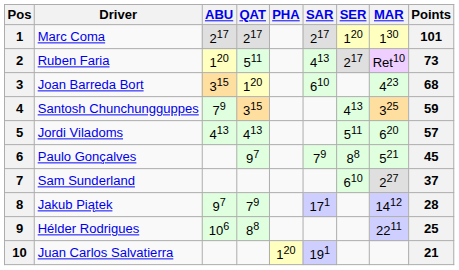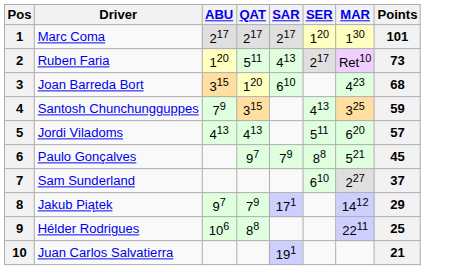 <table class="wikitable" style="font-size: 85%; text-align: center;">
 <tr valign="top">
 <th valign="middle">Pos</th>
 <th valign="middle">Driver</th>
 <th><a href='#'>ABU</a><br></th>
 <th><a href='#'>QAT</a><br></th>
-<th><a href='#'>PHA</a><br></th>
 <th><a href='#'>SAR</a><br></th>
 <th><a href='#'>SER</a><br></th>
 <th><a href='#'>MAR</a><br></th>
 <th valign="middle">Points</th>
 </tr>
 <tr>
 <th>1</th>
 <td align=left> <a href='#'>Marc Coma</a></td>
 <td style="background:#dfdfdf;">2<sup>17</sup></td>
 <td style="background:#dfdfdf;">2<sup>17</sup></td>
-<td></td>
 <td style="background:#dfdfdf;">2<sup>17</sup></td>
 <td style="background:#ffffbf;">1<sup>20</sup></td>
 <td style="background:#ffffbf;">1<sup>30</sup></td>
 <th>101</th>
 </tr>
 <tr>
 <th>2</th>
 <td align=left> <a href='#'>Ruben Faria</a></td>
 <td style="background:#ffffbf;">1<sup>20</sup></td>
 <td style="background:#dfffdf;">5<sup>11</sup></td>
-<td></td>
 <td style="background:#dfffdf;">4<sup>13</sup></td>
 <td style="background:#dfdfdf;">2<sup>17</sup></td>
 <td style="background:#efcfff;">Ret<sup>10</sup></td>
 <th>73</th>
 </tr>
 <tr>
 <th>3</th>
 <td align=left> <a href='#'>Joan Barreda Bort</a></td>
 <td style="background:#ffdf9f;">3<sup>15</sup></td>
 <td style="background:#ffffbf;">1<sup>20</sup></td>
-<td></td>
 <td style="background:#dfffdf;">6<sup>10</sup></td>
 <td></td>
 <td style="background:#dfffdf;">4<sup>23</sup></td>
 <th>68</th>
 </tr>
 <tr>
 <th>4</th>
 <td align=left> <a href='#'>Santosh Chunchungguppes</a></td>
 <td style="background:#dfffdf;">7<sup>9</sup></td>
 <td style="background:#ffdf9f;">3<sup>15</sup></td>
 <td></td>
-<td></td>
 <td style="background:#dfffdf;">4<sup>13</sup></td>
 <td style="background:#ffdf9f;">3<sup>25</sup></td>
 <th>59</th>
 </tr>
 <tr>
 <th>5</th>
 <td align=left> <a href='#'>Jordi Viladoms</a></td>
 <td style="background:#dfffdf;">4<sup>13</sup></td>
 <td style="background:#dfffdf;">4<sup>13</sup></td>
 <td></td>
-<td></td>
 <td style="background:#dfffdf;">5<sup>11</sup></td>
 <td style="background:#dfffdf;">6<sup>20</sup></td>
 <th>57</th>
 </tr>
 <tr>
 <th>6</th>
 <td align=left> <a href='#'>Paulo Gonçalves</a></td>
 <td></td>
 <td style="background:#dfffdf;">9<sup>7</sup></td>
-<td></td>
 <td style="background:#dfffdf;">7<sup>9</sup></td>
 <td style="background:#dfffdf;">8<sup>8</sup></td>
 <td style="background:#dfffdf;">5<sup>21</sup></td>
 <th>45</th>
 </tr>
 <tr>
 <th>7</th>
 <td align=left> <a href='#'>Sam Sunderland</a></td>
-<td></td>
 <td></td>
 <td></td>
 <td></td>
 <td style="background:#dfffdf;">6<sup>10</sup></td>
 <td style="background:#dfdfdf;">2<sup>27</sup></td>
 <th>37</th>
 </tr>
 <tr>
 <th>8</th>
 <td align=left> <a href='#'>Jakub Piątek</a></td>
 <td style="background:#dfffdf;">9<sup>7</sup></td>
 <td style="background:#dfffdf;">7<sup>9</sup></td>
-<td></td>
 <td style="background:#cfcfff;">17<sup>1</sup></td>
 <td></td>
 <td style="background:#cfcfff;">14<sup>12</sup></td>
-<th>28</th>
+<th>29</th>
 </tr>
 <tr>
 <th>9</th>
 <td align=left> <a href='#'>Hélder Rodrigues</a></td>
 <td style="background:#dfffdf;">10<sup>6</sup></td>
 <td style="background:#dfffdf;">8<sup>8</sup></td>
-<td></td>
 <td></td>
 <td></td>
 <td style="background:#cfcfff;">22<sup>11</sup></td>
 <th>25</th>
 </tr>
 <tr>
 <th>10</th>
 <td align=left> <a href='#'>Juan Carlos Salvatierra</a></td>
 <td></td>
 <td></td>
-<td style="background:#ffffbf;">1<sup>20</sup></td>
 <td style="background:#cfcfff;">19<sup>1</sup></td>
 <td></td>
 <td></td>
 <th>21</th>
 </tr>
 </table>
